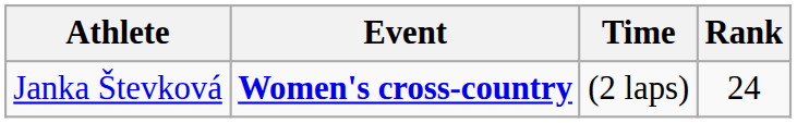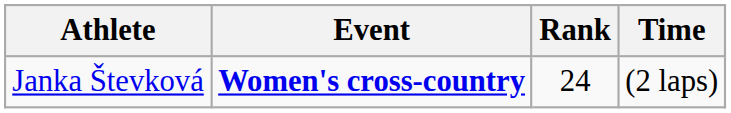 <table class=wikitable style="font-size:90%">
 <tr>
 <th>Athlete</th>
 <th>Event</th>
+<th>Rank</th>
 <th>Time</th>
-<th>Rank</th>
 </tr>
 <tr align=center>
 <td align=left><a href='#'>Janka Števková</a></td>
 <td align=left><strong><a href='#'>Women's cross-country</a></strong></td>
+<td>24</td>
 <td> (2 laps)</td>
-<td>24</td>
 </tr>
 </table>
